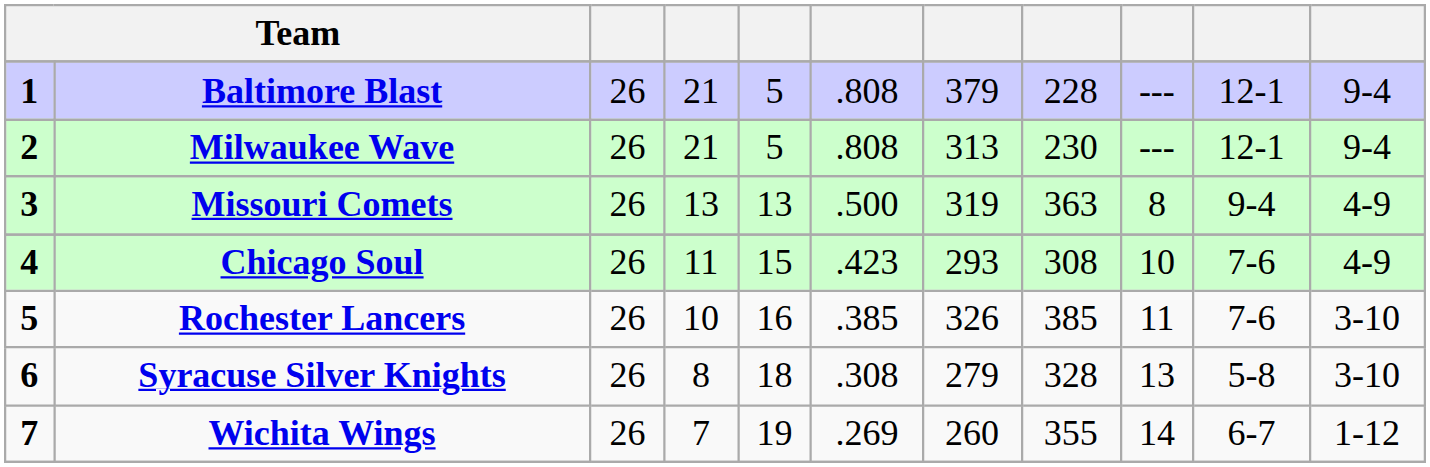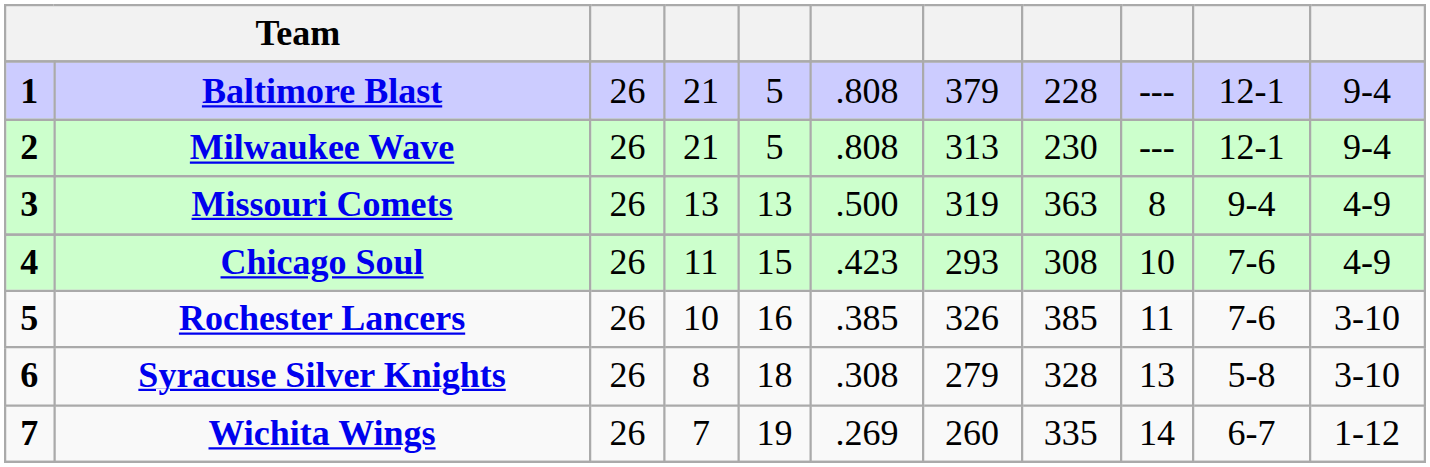 <table class="wikitable" width=50% style="text-align:center;">
 <tr>
 <th colspan=2>Team</th>
 <th></th>
 <th></th>
 <th></th>
 <th></th>
 <th></th>
 <th></th>
 <th></th>
 <th></th>
 <th></th>
 </tr>
 <tr>
 </tr>
 <tr bgcolor=#CCCCFF>
 <td><strong>1</strong></td>
 <td><strong><a href='#'>Baltimore Blast</a></strong></td>
 <td>26</td>
 <td>21</td>
 <td>5</td>
 <td>.808</td>
 <td>379</td>
 <td>228</td>
 <td>---</td>
 <td>12-1</td>
 <td>9-4</td>
 </tr>
 <tr>
 </tr>
 <tr bgcolor=#CCFFCC>
 <td><strong>2</strong></td>
 <td><strong><a href='#'>Milwaukee Wave</a></strong></td>
 <td>26</td>
 <td>21</td>
 <td>5</td>
 <td>.808</td>
 <td>313</td>
 <td>230</td>
 <td>---</td>
 <td>12-1</td>
 <td>9-4</td>
 </tr>
 <tr>
 </tr>
 <tr bgcolor=#CCFFCC>
 <td><strong>3</strong></td>
 <td><strong><a href='#'>Missouri Comets</a></strong></td>
 <td>26</td>
 <td>13</td>
 <td>13</td>
 <td>.500</td>
 <td>319</td>
 <td>363</td>
 <td>8</td>
 <td>9-4</td>
 <td>4-9</td>
 </tr>
 <tr>
 </tr>
 <tr bgcolor=#CCFFCC>
 <td><strong>4</strong></td>
 <td><strong><a href='#'>Chicago Soul</a></strong></td>
 <td>26</td>
 <td>11</td>
 <td>15</td>
 <td>.423</td>
 <td>293</td>
 <td>308</td>
 <td>10</td>
 <td>7-6</td>
 <td>4-9</td>
 </tr>
 <tr>
 <td><strong>5</strong></td>
 <td><strong><a href='#'>Rochester Lancers</a></strong></td>
 <td>26</td>
 <td>10</td>
 <td>16</td>
 <td>.385</td>
 <td>326</td>
 <td>385</td>
 <td>11</td>
 <td>7-6</td>
 <td>3-10</td>
 </tr>
 <tr>
 <td><strong>6</strong></td>
 <td><strong><a href='#'>Syracuse Silver Knights</a></strong></td>
 <td>26</td>
 <td>8</td>
 <td>18</td>
 <td>.308</td>
 <td>279</td>
 <td>328</td>
 <td>13</td>
 <td>5-8</td>
 <td>3-10</td>
 </tr>
 <tr>
 <td><strong>7</strong></td>
 <td><strong><a href='#'>Wichita Wings</a></strong></td>
 <td>26</td>
 <td>7</td>
 <td>19</td>
 <td>.269</td>
 <td>260</td>
-<td>355</td>
+<td>335</td>
 <td>14</td>
 <td>6-7</td>
 <td>1-12</td>
 </tr>
 <tr>
 </tr>
 </table>
